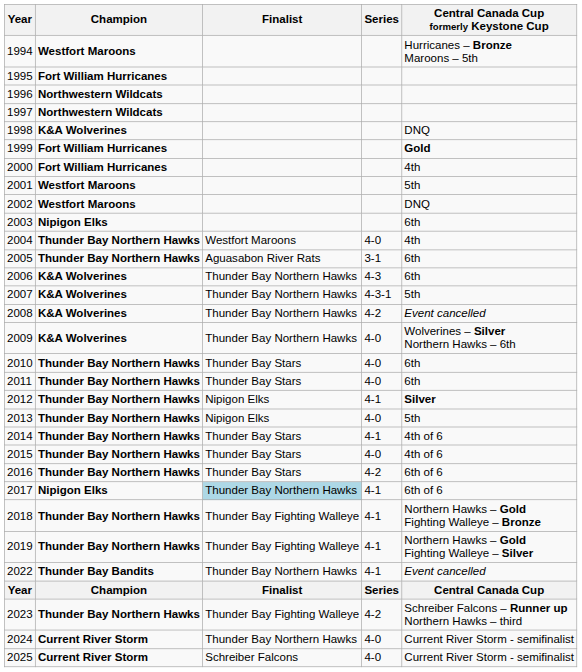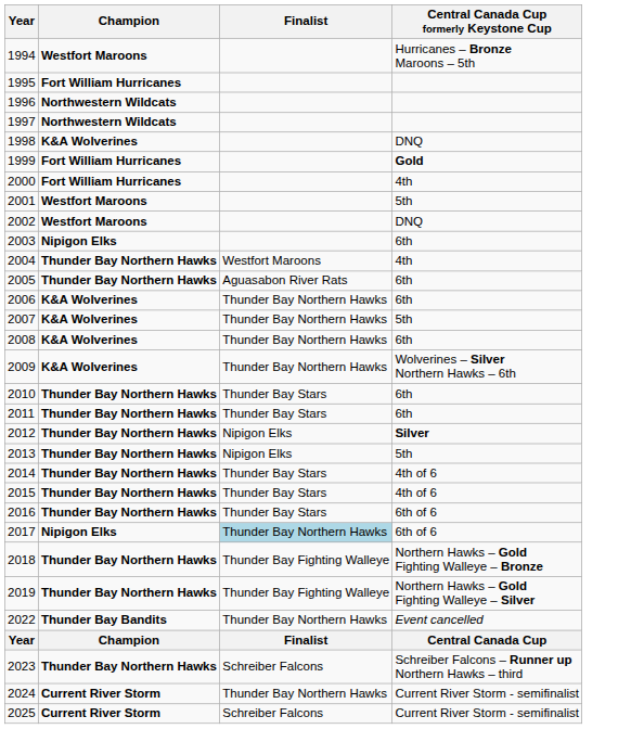 <table class="wikitable">
 <tr>
 <th><strong>Year</strong></th>
 <th><strong>Champion</strong></th>
 <th><strong>Finalist</strong></th>
-<th><strong>Series</strong></th>
 <th><strong>Central Canada Cup</strong> <br> <small>formerly</small> Keystone Cup</th>
 </tr>
 <tr>
 <td>1994</td>
 <td><strong>Westfort Maroons</strong></td>
-<td></td>
 <td></td>
 <td>Hurricanes – <strong>Bronze</strong><br>Maroons – 5th</td>
 </tr>
 <tr>
 <td>1995</td>
 <td><strong>Fort William Hurricanes</strong></td>
 <td></td>
 <td></td>
-<td></td>
 </tr>
 <tr>
 <td>1996</td>
 <td><strong>Northwestern Wildcats</strong></td>
-<td></td>
 <td></td>
 <td></td>
 </tr>
 <tr>
 <td>1997</td>
 <td><strong>Northwestern Wildcats</strong></td>
 <td></td>
 <td></td>
-<td></td>
 </tr>
 <tr>
 <td>1998</td>
 <td><strong>K&A Wolverines</strong></td>
-<td></td>
 <td></td>
 <td>DNQ</td>
 </tr>
 <tr>
 <td>1999</td>
 <td><strong>Fort William Hurricanes</strong></td>
 <td></td>
-<td></td>
 <td><strong>Gold</strong></td>
 </tr>
 <tr>
 <td>2000</td>
 <td><strong>Fort William Hurricanes</strong></td>
-<td></td>
 <td></td>
 <td>4th</td>
 </tr>
 <tr>
 <td>2001</td>
 <td><strong>Westfort Maroons</strong></td>
 <td></td>
-<td></td>
 <td>5th</td>
 </tr>
 <tr>
 <td>2002</td>
 <td><strong>Westfort Maroons</strong></td>
-<td></td>
 <td></td>
 <td>DNQ</td>
 </tr>
 <tr>
 <td>2003</td>
 <td><strong>Nipigon Elks</strong></td>
 <td></td>
-<td></td>
 <td>6th</td>
 </tr>
 <tr>
 <td>2004</td>
 <td><strong>Thunder Bay Northern Hawks</strong></td>
 <td>Westfort Maroons</td>
-<td>4-0</td>
 <td>4th</td>
 </tr>
 <tr>
 <td>2005</td>
 <td><strong>Thunder Bay Northern Hawks</strong></td>
 <td>Aguasabon River Rats</td>
-<td>3-1</td>
 <td>6th</td>
 </tr>
 <tr>
 <td>2006</td>
 <td><strong>K&A Wolverines</strong></td>
 <td>Thunder Bay Northern Hawks</td>
-<td>4-3</td>
 <td>6th</td>
 </tr>
 <tr>
 <td>2007</td>
 <td><strong>K&A Wolverines</strong></td>
 <td>Thunder Bay Northern Hawks</td>
-<td>4-3-1</td>
 <td>5th</td>
 </tr>
 <tr>
 <td>2008</td>
 <td><strong>K&A Wolverines</strong></td>
 <td>Thunder Bay Northern Hawks</td>
-<td>4-2</td>
-<td><em>Event cancelled</em></td>
+<td>6th</td>
 </tr>
 <tr>
 <td>2009</td>
 <td><strong>K&A Wolverines</strong></td>
 <td>Thunder Bay Northern Hawks</td>
-<td>4-0</td>
 <td>Wolverines – <strong>Silver</strong><br>Northern Hawks – 6th</td>
 </tr>
 <tr>
 <td>2010</td>
 <td><strong>Thunder Bay Northern Hawks</strong></td>
 <td>Thunder Bay Stars</td>
-<td>4-0</td>
 <td>6th</td>
 </tr>
 <tr>
 <td>2011</td>
 <td><strong>Thunder Bay Northern Hawks</strong></td>
 <td>Thunder Bay Stars</td>
-<td>4-0</td>
 <td>6th</td>
 </tr>
 <tr>
 <td>2012</td>
 <td><strong>Thunder Bay Northern Hawks</strong></td>
 <td>Nipigon Elks</td>
-<td>4-1</td>
 <td><strong>Silver</strong></td>
 </tr>
 <tr>
 <td>2013</td>
 <td><strong>Thunder Bay Northern Hawks</strong></td>
 <td>Nipigon Elks</td>
-<td>4-0</td>
 <td>5th</td>
 </tr>
 <tr>
 <td>2014</td>
 <td><strong>Thunder Bay Northern Hawks</strong></td>
 <td>Thunder Bay Stars</td>
-<td>4-1</td>
 <td>4th of 6</td>
 </tr>
 <tr>
 <td>2015</td>
 <td><strong>Thunder Bay Northern Hawks</strong></td>
 <td>Thunder Bay Stars</td>
-<td>4-0</td>
 <td>4th of 6</td>
 </tr>
 <tr>
 <td>2016</td>
 <td><strong>Thunder Bay Northern Hawks</strong></td>
 <td>Thunder Bay Stars</td>
-<td>4-2</td>
 <td>6th of 6</td>
 </tr>
 <tr>
 <td>2017</td>
 <td><strong>Nipigon Elks</strong></td>
 <td style="background: lightblue;">Thunder Bay Northern Hawks</td>
-<td>4-1</td>
 <td>6th of 6</td>
 </tr>
 <tr>
 <td>2018</td>
 <td><strong>Thunder Bay Northern Hawks</strong></td>
 <td>Thunder Bay Fighting Walleye</td>
-<td>4-1</td>
 <td>Northern Hawks – <strong>Gold</strong><br>Fighting Walleye – <strong>Bronze</strong></td>
 </tr>
 <tr>
 <td>2019</td>
 <td><strong>Thunder Bay Northern Hawks</strong></td>
 <td>Thunder Bay Fighting Walleye</td>
-<td>4-1</td>
 <td>Northern Hawks – <strong>Gold</strong><br>Fighting Walleye – <strong>Silver</strong></td>
 </tr>
 <tr>
 <td>2022</td>
 <td><strong>Thunder Bay Bandits</strong></td>
 <td>Thunder Bay Northern Hawks</td>
-<td>4-1</td>
 <td><em>Event cancelled</em></td>
 </tr>
 <tr>
 <th><strong>Year</strong></th>
 <th><strong>Champion</strong></th>
 <th><strong>Finalist</strong></th>
-<th><strong>Series</strong></th>
 <th><strong>Central Canada Cup</strong></th>
 </tr>
 <tr>
 <td>2023</td>
 <td><strong>Thunder Bay Northern Hawks</strong></td>
-<td>Thunder Bay Fighting Walleye</td>
-<td>4-2</td>
+<td>Schreiber Falcons</td>
 <td>Schreiber Falcons – <strong>Runner up</strong><br>Northern Hawks – third</td>
 </tr>
 <tr>
 <td>2024</td>
 <td><strong>Current River Storm</strong></td>
 <td>Thunder Bay Northern Hawks</td>
-<td>4-0</td>
 <td>Current River Storm - semifinalist</td>
 </tr>
 <tr>
 <td>2025</td>
 <td><strong>Current River Storm</strong></td>
 <td>Schreiber Falcons</td>
-<td>4-0</td>
 <td>Current River Storm - semifinalist</td>
 </tr>
 </table>
